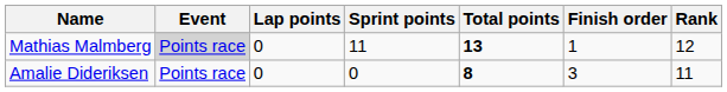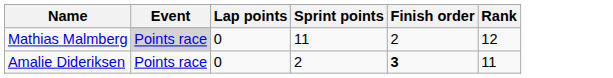 <table class=wikitable style="font-size:90%">
 <tr>
 <th>Name</th>
 <th>Event</th>
 <th>Lap points</th>
 <th>Sprint points</th>
-<th>Total points</th>
 <th>Finish order</th>
 <th>Rank</th>
 </tr>
 <tr>
 <td align="left"><a href='#'>Mathias Malmberg</a></td>
 <td align="left" style="background: lightgrey;"><a href='#'>Points race</a></td>
 <td>0</td>
 <td>11</td>
-<td><strong>13</strong></td>
-<td>1</td>
+<td>2</td>
 <td>12</td>
 </tr>
 <tr>
 <td align="left"><a href='#'>Amalie Dideriksen</a></td>
 <td align="left"><a href='#'>Points race</a></td>
 <td>0</td>
-<td>0</td>
-<td><strong>8</strong></td>
-<td>3</td>
+<td>2</td>
+<td><strong>3</strong></td>
 <td>11</td>
 </tr>
 </table>
